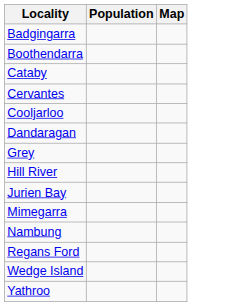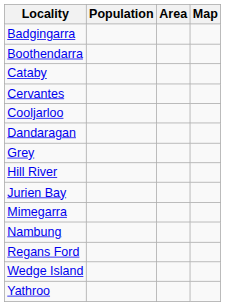 <table class="wikitable sortable">
 <tr>
 <th>Locality</th>
 <th data-sort-type=number>Population</th>
+<th data-sort-type=number>Area</th>
 <th>Map</th>
 </tr>
 <tr>
 <td><a href='#'>Badgingarra</a></td>
+<td></td>
 <td></td>
 <td></td>
 </tr>
 <tr>
 <td><a href='#'>Boothendarra</a></td>
 <td></td>
 <td></td>
+<td></td>
 </tr>
 <tr>
 <td><a href='#'>Cataby</a></td>
+<td></td>
 <td></td>
 <td></td>
 </tr>
 <tr>
 <td><a href='#'>Cervantes</a></td>
 <td></td>
 <td></td>
+<td></td>
 </tr>
 <tr>
 <td><a href='#'>Cooljarloo</a></td>
+<td></td>
 <td></td>
 <td></td>
 </tr>
 <tr>
 <td><a href='#'>Dandaragan</a></td>
 <td></td>
 <td></td>
+<td></td>
 </tr>
 <tr>
 <td><a href='#'>Grey</a></td>
+<td></td>
 <td></td>
 <td></td>
 </tr>
 <tr>
 <td><a href='#'>Hill River</a></td>
 <td></td>
 <td></td>
+<td></td>
 </tr>
 <tr>
 <td><a href='#'>Jurien Bay</a></td>
+<td></td>
 <td></td>
 <td></td>
 </tr>
 <tr>
 <td><a href='#'>Mimegarra</a></td>
 <td></td>
 <td></td>
+<td></td>
 </tr>
 <tr>
 <td><a href='#'>Nambung</a></td>
+<td></td>
 <td></td>
 <td></td>
 </tr>
 <tr>
 <td><a href='#'>Regans Ford</a></td>
 <td></td>
 <td></td>
+<td></td>
 </tr>
 <tr>
 <td><a href='#'>Wedge Island</a></td>
+<td></td>
 <td></td>
 <td></td>
 </tr>
 <tr>
 <td><a href='#'>Yathroo</a></td>
 <td></td>
 <td></td>
+<td></td>
 </tr>
 </table>
